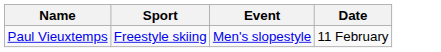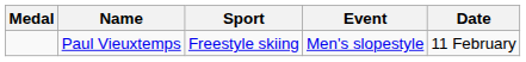 <table class="wikitable" style="font-size: 95%;">
 <tr>
+<th>Medal</th>
 <th>Name</th>
 <th>Sport</th>
 <th>Event</th>
 <th>Date</th>
 </tr>
 <tr>
+<td></td>
 <td><a href='#'>Paul Vieuxtemps</a></td>
 <td><a href='#'>Freestyle skiing</a></td>
 <td><a href='#'>Men's slopestyle</a></td>
 <td>11 February</td>
 </tr>
 </table>
